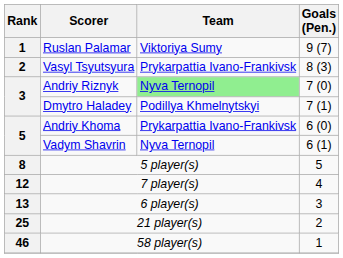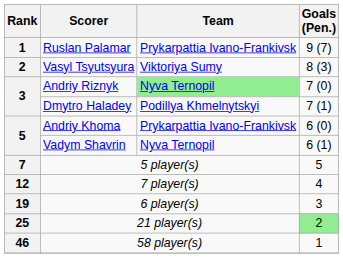 <table class="wikitable">
 <tr>
 <th>Rank</th>
 <th>Scorer</th>
 <th>Team</th>
 <th>Goals<br>(Pen.)</th>
 </tr>
 <tr>
 <th align=center rowspan=1>1</th>
 <td><a href='#'>Ruslan Palamar</a></td>
-<td><a href='#'>Viktoriya Sumy</a></td>
+<td><a href='#'>Prykarpattia Ivano-Frankivsk</a></td>
 <td align=center>9 (7)</td>
 </tr>
 <tr>
 <th align=center rowspan=1>2</th>
 <td><a href='#'>Vasyl Tsyutsyura</a></td>
-<td><a href='#'>Prykarpattia Ivano-Frankivsk</a></td>
+<td><a href='#'>Viktoriya Sumy</a></td>
 <td align=center>8 (3)</td>
 </tr>
 <tr>
 <th align=center rowspan=2>3</th>
 <td><a href='#'>Andriy Riznyk</a></td>
 <td style="background: lightgreen;"><a href='#'>Nyva Ternopil</a></td>
 <td align=center>7 (0)</td>
 </tr>
 <tr>
 <td><a href='#'>Dmytro Haladey</a></td>
 <td><a href='#'>Podillya Khmelnytskyi</a></td>
 <td align=center>7 (1)</td>
 </tr>
 <tr>
 <th align=center rowspan=2>5</th>
 <td><a href='#'>Andriy Khoma</a></td>
 <td><a href='#'>Prykarpattia Ivano-Frankivsk</a></td>
 <td align=center>6 (0)</td>
 </tr>
 <tr>
 <td><a href='#'>Vadym Shavrin</a></td>
 <td><a href='#'>Nyva Ternopil</a></td>
 <td align=center>6 (1)</td>
 </tr>
 <tr>
-<th align=center>8</th>
+<th align=center>7</th>
 <td colspan=2 align=center><em>5 player(s)</em></td>
 <td align=center>5</td>
 </tr>
 <tr>
 <th align=center>12</th>
 <td colspan=2 align=center><em>7 player(s)</em></td>
 <td align=center>4</td>
 </tr>
 <tr>
-<th align=center>13</th>
+<th align=center>19</th>
 <td colspan=2 align=center><em>6 player(s)</em></td>
 <td align=center>3</td>
 </tr>
 <tr>
 <th align=center>25</th>
 <td colspan=2 align=center><em>21 player(s)</em></td>
-<td align=center>2</td>
+<td align=center style="background: lightgreen;">2</td>
 </tr>
 <tr>
 <th align=center>46</th>
 <td colspan=2 align=center><em>58 player(s)</em></td>
 <td align=center>1</td>
 </tr>
 <tr>
 </tr>
 </table>
